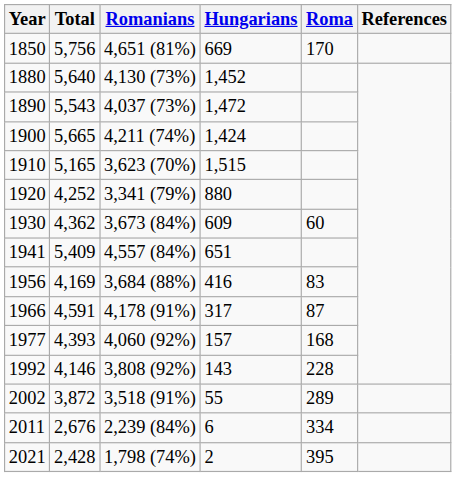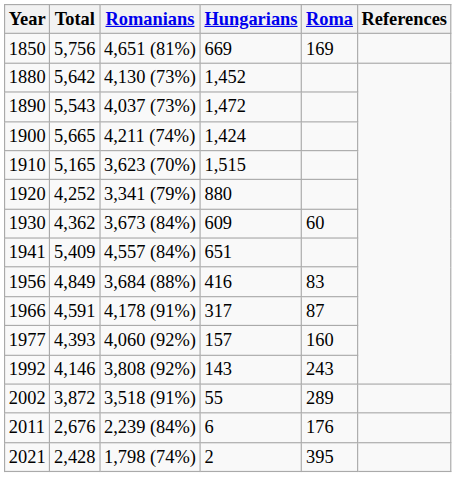 <table class="wikitable">
 <tr>
 <th>Year</th>
 <th>Total</th>
 <th><a href='#'>Romanians</a></th>
 <th><a href='#'>Hungarians</a></th>
 <th><a href='#'>Roma</a></th>
 <th>References</th>
 </tr>
 <tr>
 <td>1850</td>
 <td>5,756</td>
 <td>4,651 (81%)</td>
 <td>669</td>
-<td>170</td>
+<td>169</td>
 <td></td>
 </tr>
 <tr>
 <td>1880</td>
-<td>5,640</td>
+<td>5,642</td>
 <td>4,130 (73%)</td>
 <td>1,452</td>
 <td></td>
 </tr>
 <tr>
 <td>1890</td>
 <td>5,543</td>
 <td>4,037 (73%)</td>
 <td>1,472</td>
 <td></td>
 </tr>
 <tr>
 <td>1900</td>
 <td>5,665</td>
 <td>4,211 (74%)</td>
 <td>1,424</td>
 <td></td>
 </tr>
 <tr>
 <td>1910</td>
 <td>5,165</td>
 <td>3,623 (70%)</td>
 <td>1,515</td>
 <td></td>
 </tr>
 <tr>
 <td>1920</td>
 <td>4,252</td>
 <td>3,341 (79%)</td>
 <td>880</td>
 <td></td>
 </tr>
 <tr>
 <td>1930</td>
 <td>4,362</td>
 <td>3,673 (84%)</td>
 <td>609</td>
 <td>60</td>
 </tr>
 <tr>
 <td>1941</td>
 <td>5,409</td>
 <td>4,557 (84%)</td>
 <td>651</td>
 <td></td>
 </tr>
 <tr>
 <td>1956</td>
-<td>4,169</td>
+<td>4,849</td>
 <td>3,684 (88%)</td>
 <td>416</td>
 <td>83</td>
 </tr>
 <tr>
 <td>1966</td>
 <td>4,591</td>
 <td>4,178 (91%)</td>
 <td>317</td>
 <td>87</td>
 </tr>
 <tr>
 <td>1977</td>
 <td>4,393</td>
 <td>4,060 (92%)</td>
 <td>157</td>
-<td>168</td>
+<td>160</td>
 </tr>
 <tr>
 <td>1992</td>
 <td>4,146</td>
 <td>3,808 (92%)</td>
 <td>143</td>
-<td>228</td>
+<td>243</td>
 </tr>
 <tr>
 <td>2002</td>
 <td>3,872</td>
 <td>3,518 (91%)</td>
 <td>55</td>
 <td>289</td>
 <td></td>
 </tr>
 <tr>
 <td>2011</td>
 <td>2,676</td>
 <td>2,239 (84%)</td>
 <td>6</td>
-<td>334</td>
+<td>176</td>
 <td></td>
 </tr>
 <tr>
 <td>2021</td>
 <td>2,428</td>
 <td>1,798 (74%)</td>
 <td>2</td>
 <td>395</td>
 <td></td>
 </tr>
 </table>
